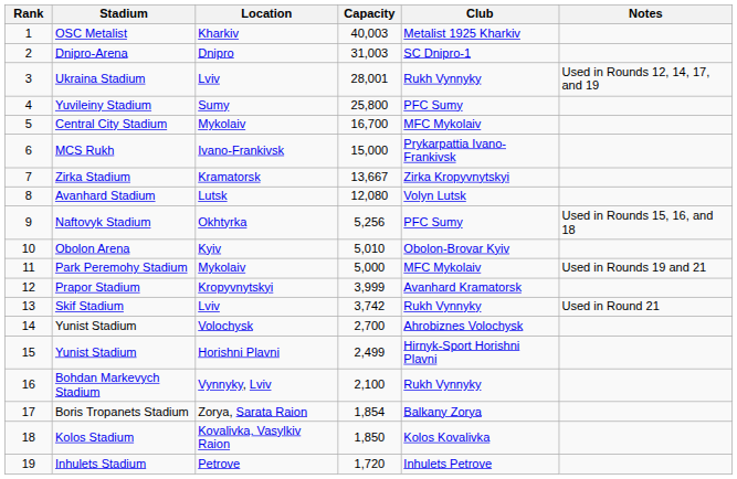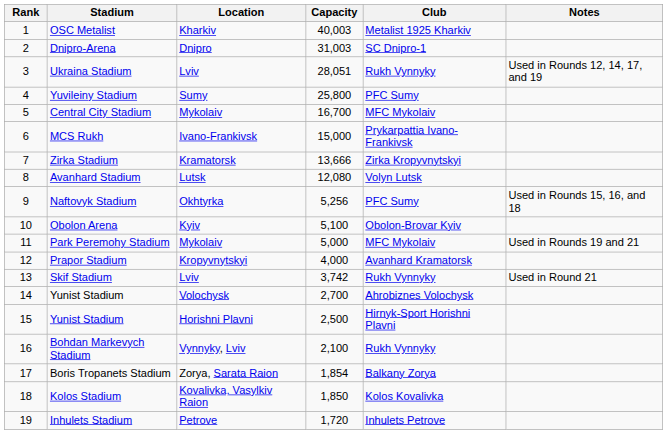 <table class="wikitable sortable">
 <tr>
 <th width=55>Rank</th>
 <th width=180>Stadium</th>
 <th width=180>Location</th>
 <th width=75>Capacity</th>
 <th width=200>Club</th>
 <th width=220>Notes</th>
 </tr>
 <tr>
 <td align=center>1</td>
 <td align=left><a href='#'>OSC Metalist</a></td>
 <td><a href='#'>Kharkiv</a></td>
 <td align=center>40,003</td>
 <td><a href='#'>Metalist 1925 Kharkiv</a></td>
 <td></td>
 </tr>
 <tr>
 <td align=center>2</td>
 <td align=left><a href='#'>Dnipro-Arena</a></td>
 <td><a href='#'>Dnipro</a></td>
 <td align=center>31,003</td>
 <td><a href='#'>SC Dnipro-1</a></td>
 <td></td>
 </tr>
 <tr>
 <td align=center>3</td>
 <td><a href='#'>Ukraina Stadium</a></td>
 <td><a href='#'>Lviv</a></td>
-<td align=center>28,001</td>
+<td align=center>28,051</td>
 <td><a href='#'>Rukh Vynnyky</a></td>
 <td>Used in Rounds 12, 14, 17, and 19</td>
 </tr>
 <tr>
 <td align=center>4</td>
 <td><a href='#'>Yuvileiny Stadium</a></td>
 <td><a href='#'>Sumy</a></td>
 <td align=center>25,800</td>
 <td><a href='#'>PFC Sumy</a></td>
 <td></td>
 </tr>
 <tr>
 <td align=center>5</td>
 <td><a href='#'>Central City Stadium</a></td>
 <td><a href='#'>Mykolaiv</a></td>
 <td align=center>16,700</td>
 <td><a href='#'>MFC Mykolaiv</a></td>
 <td></td>
 </tr>
 <tr>
 <td align=center>6</td>
 <td><a href='#'>MCS Rukh</a></td>
 <td><a href='#'>Ivano-Frankivsk</a></td>
 <td align=center>15,000</td>
 <td><a href='#'>Prykarpattia Ivano-Frankivsk</a></td>
 <td></td>
 </tr>
 <tr>
 <td align=center>7</td>
 <td><a href='#'>Zirka Stadium</a></td>
 <td><a href='#'>Kramatorsk</a></td>
-<td align=center>13,667</td>
+<td align=center>13,666</td>
 <td><a href='#'>Zirka Kropyvnytskyi</a></td>
 <td></td>
 </tr>
 <tr>
 <td align=center>8</td>
 <td><a href='#'>Avanhard Stadium</a></td>
 <td><a href='#'>Lutsk</a></td>
 <td align=center>12,080</td>
 <td><a href='#'>Volyn Lutsk</a></td>
 <td></td>
 </tr>
 <tr>
 <td align=center>9</td>
 <td><a href='#'>Naftovyk Stadium</a></td>
 <td><a href='#'>Okhtyrka</a></td>
 <td align=center>5,256</td>
 <td><a href='#'>PFC Sumy</a></td>
 <td>Used in Rounds 15, 16, and 18</td>
 </tr>
 <tr>
 <td align=center>10</td>
 <td><a href='#'>Obolon Arena</a></td>
 <td><a href='#'>Kyiv</a></td>
-<td align=center>5,010</td>
+<td align=center>5,100</td>
 <td><a href='#'>Obolon-Brovar Kyiv</a></td>
 <td></td>
 </tr>
 <tr>
 <td align=center>11</td>
 <td><a href='#'>Park Peremohy Stadium</a></td>
 <td><a href='#'>Mykolaiv</a></td>
 <td align=center>5,000</td>
 <td><a href='#'>MFC Mykolaiv</a></td>
 <td>Used in Rounds 19 and 21</td>
 </tr>
 <tr>
 <td align=center>12</td>
 <td><a href='#'>Prapor Stadium</a></td>
 <td><a href='#'>Kropyvnytskyi</a></td>
-<td align=center>3,999</td>
+<td align=center>4,000</td>
 <td><a href='#'>Avanhard Kramatorsk</a></td>
 <td></td>
 </tr>
 <tr>
 <td align=center>13</td>
 <td><a href='#'>Skif Stadium</a></td>
 <td><a href='#'>Lviv</a></td>
 <td align=center>3,742</td>
 <td><a href='#'>Rukh Vynnyky</a></td>
 <td>Used in Round 21</td>
 </tr>
 <tr>
 <td align=center>14</td>
 <td>Yunist Stadium</td>
 <td><a href='#'>Volochysk</a></td>
 <td align=center>2,700</td>
 <td><a href='#'>Ahrobiznes Volochysk</a></td>
 <td></td>
 </tr>
 <tr>
 <td align=center>15</td>
 <td><a href='#'>Yunist Stadium</a></td>
 <td><a href='#'>Horishni Plavni</a></td>
-<td align=center>2,499</td>
+<td align=center>2,500</td>
 <td><a href='#'>Hirnyk-Sport Horishni Plavni</a></td>
 <td></td>
 </tr>
 <tr>
 <td align=center>16</td>
 <td><a href='#'>Bohdan Markevych Stadium</a></td>
 <td><a href='#'>Vynnyky</a>, <a href='#'>Lviv</a></td>
 <td align=center>2,100</td>
 <td><a href='#'>Rukh Vynnyky</a></td>
 <td></td>
 </tr>
 <tr>
 <td align=center>17</td>
 <td>Boris Tropanets Stadium</td>
 <td>Zorya, <a href='#'>Sarata Raion</a></td>
 <td align=center>1,854</td>
 <td><a href='#'>Balkany Zorya</a></td>
 <td></td>
 </tr>
 <tr>
 <td align=center>18</td>
 <td><a href='#'>Kolos Stadium</a></td>
 <td><a href='#'>Kovalivka, Vasylkiv Raion</a></td>
 <td align=center>1,850</td>
 <td><a href='#'>Kolos Kovalivka</a></td>
 <td></td>
 </tr>
 <tr>
 <td align=center>19</td>
 <td><a href='#'>Inhulets Stadium</a></td>
 <td><a href='#'>Petrove</a></td>
 <td align=center>1,720</td>
 <td><a href='#'>Inhulets Petrove</a></td>
 <td></td>
 </tr>
 </table>
